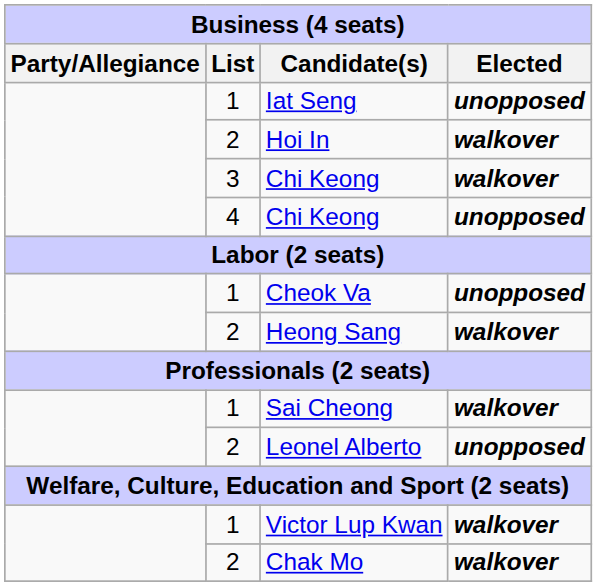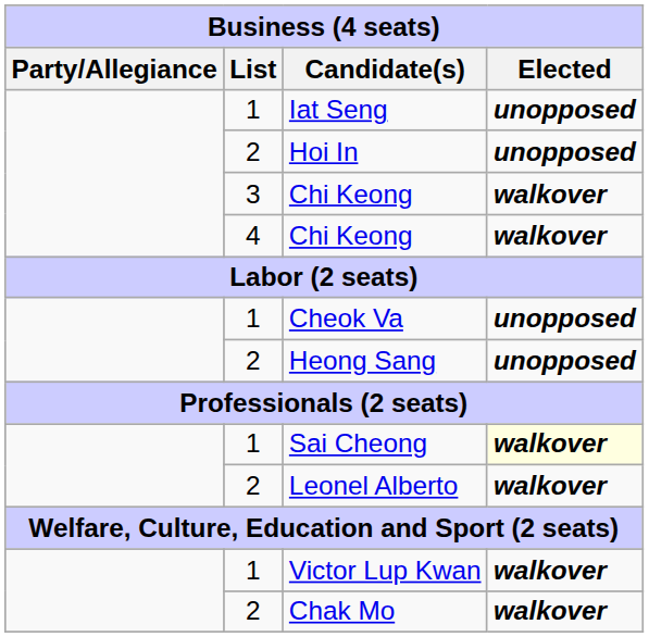 <table class="wikitable" style="font-size:90%">
 <tr style="background-color:#CCCCFF;font-weight:bold;text-align:center;vertical-align:bottom;">
 <td colspan = "4"><strong>Business (4 seats)</strong></td>
 </tr>
 <tr>
 <th>Party/Allegiance</th>
 <th>List </th>
 <th>Candidate(s)</th>
 <th>Elected</th>
 </tr>
 <tr>
 <td rowspan=4><sub></sub></td>
 <td style="text-align:center;">1</td>
 <td><a href='#'> Iat Seng</a></td>
 <td><strong><em>unopposed</em></strong></td>
 </tr>
 <tr>
 <td style="text-align:center;">2</td>
 <td><a href='#'> Hoi In</a></td>
-<td><strong><em>walkover</em></strong></td>
+<td><strong><em>unopposed</em></strong></td>
 </tr>
 <tr>
 <td style="text-align:center;">3</td>
 <td><a href='#'> Chi Keong</a></td>
 <td><strong><em>walkover</em></strong></td>
 </tr>
 <tr>
 <td style="text-align:center;">4</td>
 <td><a href='#'> Chi Keong</a></td>
-<td><strong><em>unopposed</em></strong></td>
+<td><strong><em>walkover</em></strong></td>
 </tr>
 <tr style="background-color:#CCCCFF;font-weight:bold;text-align:center;vertical-align:bottom;">
 <td colspan = "4"><strong>Labor (2 seats)</strong></td>
 </tr>
 <tr>
 <td rowspan=2><sub></sub></td>
 <td style="text-align:center;">1</td>
 <td><a href='#'> Cheok Va</a></td>
 <td><strong><em>unopposed</em></strong></td>
 </tr>
 <tr>
 <td style="text-align:center;">2</td>
 <td><a href='#'> Heong Sang</a></td>
-<td><strong><em>walkover</em></strong></td>
+<td><strong><em>unopposed</em></strong></td>
 </tr>
 <tr style="background-color:#CCCCFF;font-weight:bold;text-align:center;vertical-align:bottom;">
 <td colspan = "4"><strong>Professionals (2 seats)</strong></td>
 </tr>
 <tr>
 <td rowspan=2><sub></sub></td>
 <td style="text-align:center;">1</td>
 <td><a href='#'> Sai Cheong</a></td>
-<td><strong><em>walkover</em></strong></td>
+<td style="background: lightyellow;"><strong><em>walkover</em></strong></td>
 </tr>
 <tr>
 <td style="text-align:center;">2</td>
 <td><a href='#'>Leonel Alberto </a></td>
-<td><strong><em>unopposed</em></strong></td>
+<td><strong><em>walkover</em></strong></td>
 </tr>
 <tr style="background-color:#CCCCFF;font-weight:bold;text-align:center;vertical-align:bottom;">
 <td colspan = "4"><strong>Welfare, Culture, Education and Sport (2 seats)</strong></td>
 </tr>
 <tr>
 <td rowspan=2><sub></sub></td>
 <td style="text-align:center;">1</td>
 <td><a href='#'>Victor  Lup Kwan</a></td>
 <td><strong><em>walkover</em></strong></td>
 </tr>
 <tr>
 <td style="text-align:center;">2</td>
 <td><a href='#'> Chak Mo</a></td>
 <td><strong><em>walkover</em></strong></td>
 </tr>
 </table>
